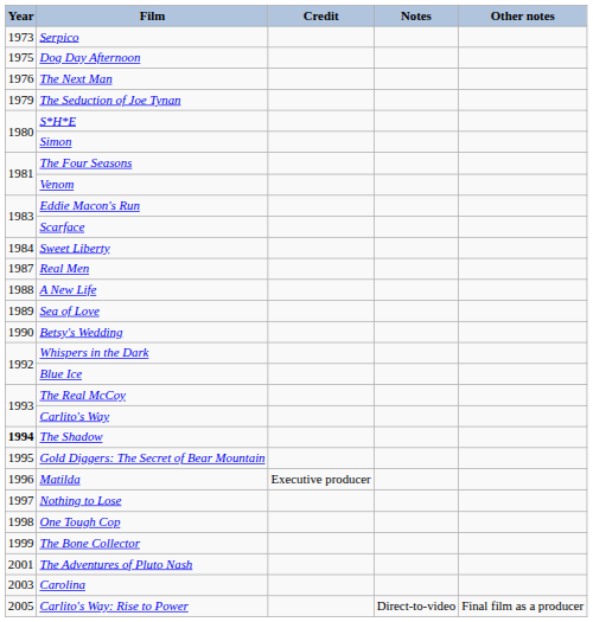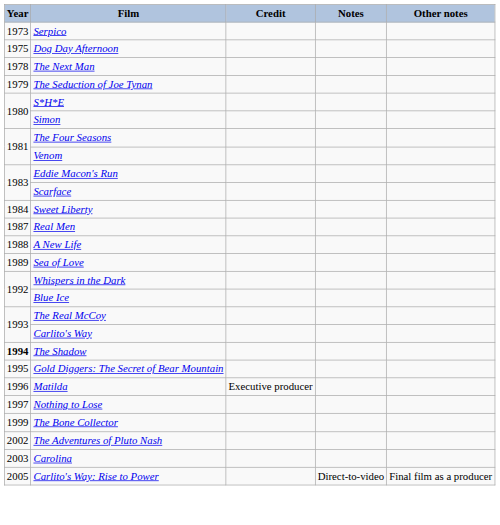 <table class="wikitable" style="font-size:95%;">
 <tr>
 <th style="background:#B0C4DE;">Year</th>
 <th style="background:#B0C4DE;">Film</th>
 <th style="background:#B0C4DE;">Credit</th>
 <th style="background:#B0C4DE;">Notes</th>
 <th style="background:#B0C4DE;">Other notes</th>
 </tr>
 <tr>
 <td>1973</td>
 <td><em><a href='#'>Serpico</a></em></td>
 <td></td>
 <td></td>
 <td></td>
 </tr>
 <tr>
 <td>1975</td>
 <td><em><a href='#'>Dog Day Afternoon</a></em></td>
 <td></td>
 <td></td>
 <td></td>
 </tr>
 <tr>
-<td>1976</td>
+<td>1978</td>
 <td><em><a href='#'>The Next Man</a></em></td>
 <td></td>
 <td></td>
 <td></td>
 </tr>
 <tr>
 <td>1979</td>
 <td><em><a href='#'>The Seduction of Joe Tynan</a></em></td>
 <td></td>
 <td></td>
 <td></td>
 </tr>
 <tr>
 <td rowspan=2>1980</td>
 <td><em><a href='#'>S*H*E</a></em></td>
 <td></td>
 <td></td>
 <td></td>
 </tr>
 <tr>
 <td><em><a href='#'>Simon</a></em></td>
 <td></td>
 <td></td>
 <td></td>
 </tr>
 <tr>
 <td rowspan=2>1981</td>
 <td><em><a href='#'>The Four Seasons</a></em></td>
 <td></td>
 <td></td>
 <td></td>
 </tr>
 <tr>
 <td><em><a href='#'>Venom</a></em></td>
 <td></td>
 <td></td>
 <td></td>
 </tr>
 <tr>
 <td rowspan=2>1983</td>
 <td><em><a href='#'>Eddie Macon's Run</a></em></td>
 <td></td>
 <td></td>
 <td></td>
 </tr>
 <tr>
 <td><em><a href='#'>Scarface</a></em></td>
 <td></td>
 <td></td>
 <td></td>
 </tr>
 <tr>
 <td>1984</td>
 <td><em><a href='#'>Sweet Liberty</a></em></td>
 <td></td>
 <td></td>
 <td></td>
 </tr>
 <tr>
 <td>1987</td>
 <td><em><a href='#'>Real Men</a></em></td>
 <td></td>
 <td></td>
 <td></td>
 </tr>
 <tr>
 <td>1988</td>
 <td><em><a href='#'>A New Life</a></em></td>
 <td></td>
 <td></td>
 <td></td>
 </tr>
 <tr>
 <td>1989</td>
 <td><em><a href='#'>Sea of Love</a></em></td>
 <td></td>
 <td></td>
 <td></td>
 </tr>
 <tr>
-<td>1990</td>
-<td><em><a href='#'>Betsy's Wedding</a></em></td>
-<td></td>
-<td></td>
-<td></td>
-</tr>
-<tr>
 <td rowspan=2>1992</td>
 <td><em><a href='#'>Whispers in the Dark</a></em></td>
 <td></td>
 <td></td>
 <td></td>
 </tr>
 <tr>
 <td><em><a href='#'>Blue Ice</a></em></td>
 <td></td>
 <td></td>
 <td></td>
 </tr>
 <tr>
 <td rowspan=2>1993</td>
 <td><em><a href='#'>The Real McCoy</a></em></td>
 <td></td>
 <td></td>
 <td></td>
 </tr>
 <tr>
 <td><em><a href='#'>Carlito's Way</a></em></td>
 <td></td>
 <td></td>
 <td></td>
 </tr>
 <tr>
 <td><strong>1994</strong></td>
 <td><em><a href='#'>The Shadow</a></em></td>
 <td></td>
 <td></td>
 <td></td>
 </tr>
 <tr>
 <td>1995</td>
 <td><em><a href='#'>Gold Diggers: The Secret of Bear Mountain</a></em></td>
 <td></td>
 <td></td>
 <td></td>
 </tr>
 <tr>
 <td>1996</td>
 <td><em><a href='#'>Matilda</a></em></td>
 <td>Executive producer</td>
 <td></td>
 <td></td>
 </tr>
 <tr>
 <td>1997</td>
 <td><em><a href='#'>Nothing to Lose</a></em></td>
 <td></td>
 <td></td>
 <td></td>
 </tr>
 <tr>
-<td>1998</td>
-<td><em><a href='#'>One Tough Cop</a></em></td>
-<td></td>
-<td></td>
-<td></td>
-</tr>
-<tr>
 <td>1999</td>
 <td><em><a href='#'>The Bone Collector</a></em></td>
 <td></td>
 <td></td>
 <td></td>
 </tr>
 <tr>
-<td>2001</td>
+<td>2002</td>
 <td><em><a href='#'>The Adventures of Pluto Nash</a></em></td>
 <td></td>
 <td></td>
 <td></td>
 </tr>
 <tr>
 <td>2003</td>
 <td><em><a href='#'>Carolina</a></em></td>
 <td></td>
 <td></td>
 <td></td>
 </tr>
 <tr>
 <td>2005</td>
 <td><em><a href='#'>Carlito's Way: Rise to Power</a></em></td>
 <td></td>
 <td>Direct-to-video</td>
 <td>Final film as a producer</td>
 </tr>
 </table>
